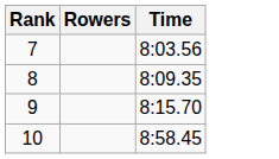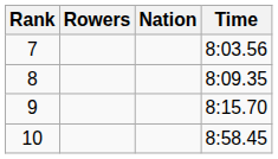 <table class="wikitable sortable" style="text-align:center">
 <tr>
 <th>Rank</th>
 <th>Rowers</th>
+<th>Nation</th>
 <th>Time</th>
 </tr>
 <tr>
 <td>7</td>
 <td align=left data-sort-value="Laumann, Silken"></td>
+<td align=left></td>
 <td>8:03.56</td>
 </tr>
 <tr>
 <td>8</td>
 <td align=left data-sort-value="Brandin, Maria"></td>
+<td align=left></td>
 <td>8:09.35</td>
 </tr>
 <tr>
 <td>9</td>
 <td align=left data-sort-value="Andreae, Sally"></td>
+<td align=left></td>
 <td>8:15.70</td>
 </tr>
 <tr>
 <td>10</td>
 <td align=left></td>
+<td align=left></td>
 <td>8:58.45</td>
 </tr>
 </table>
